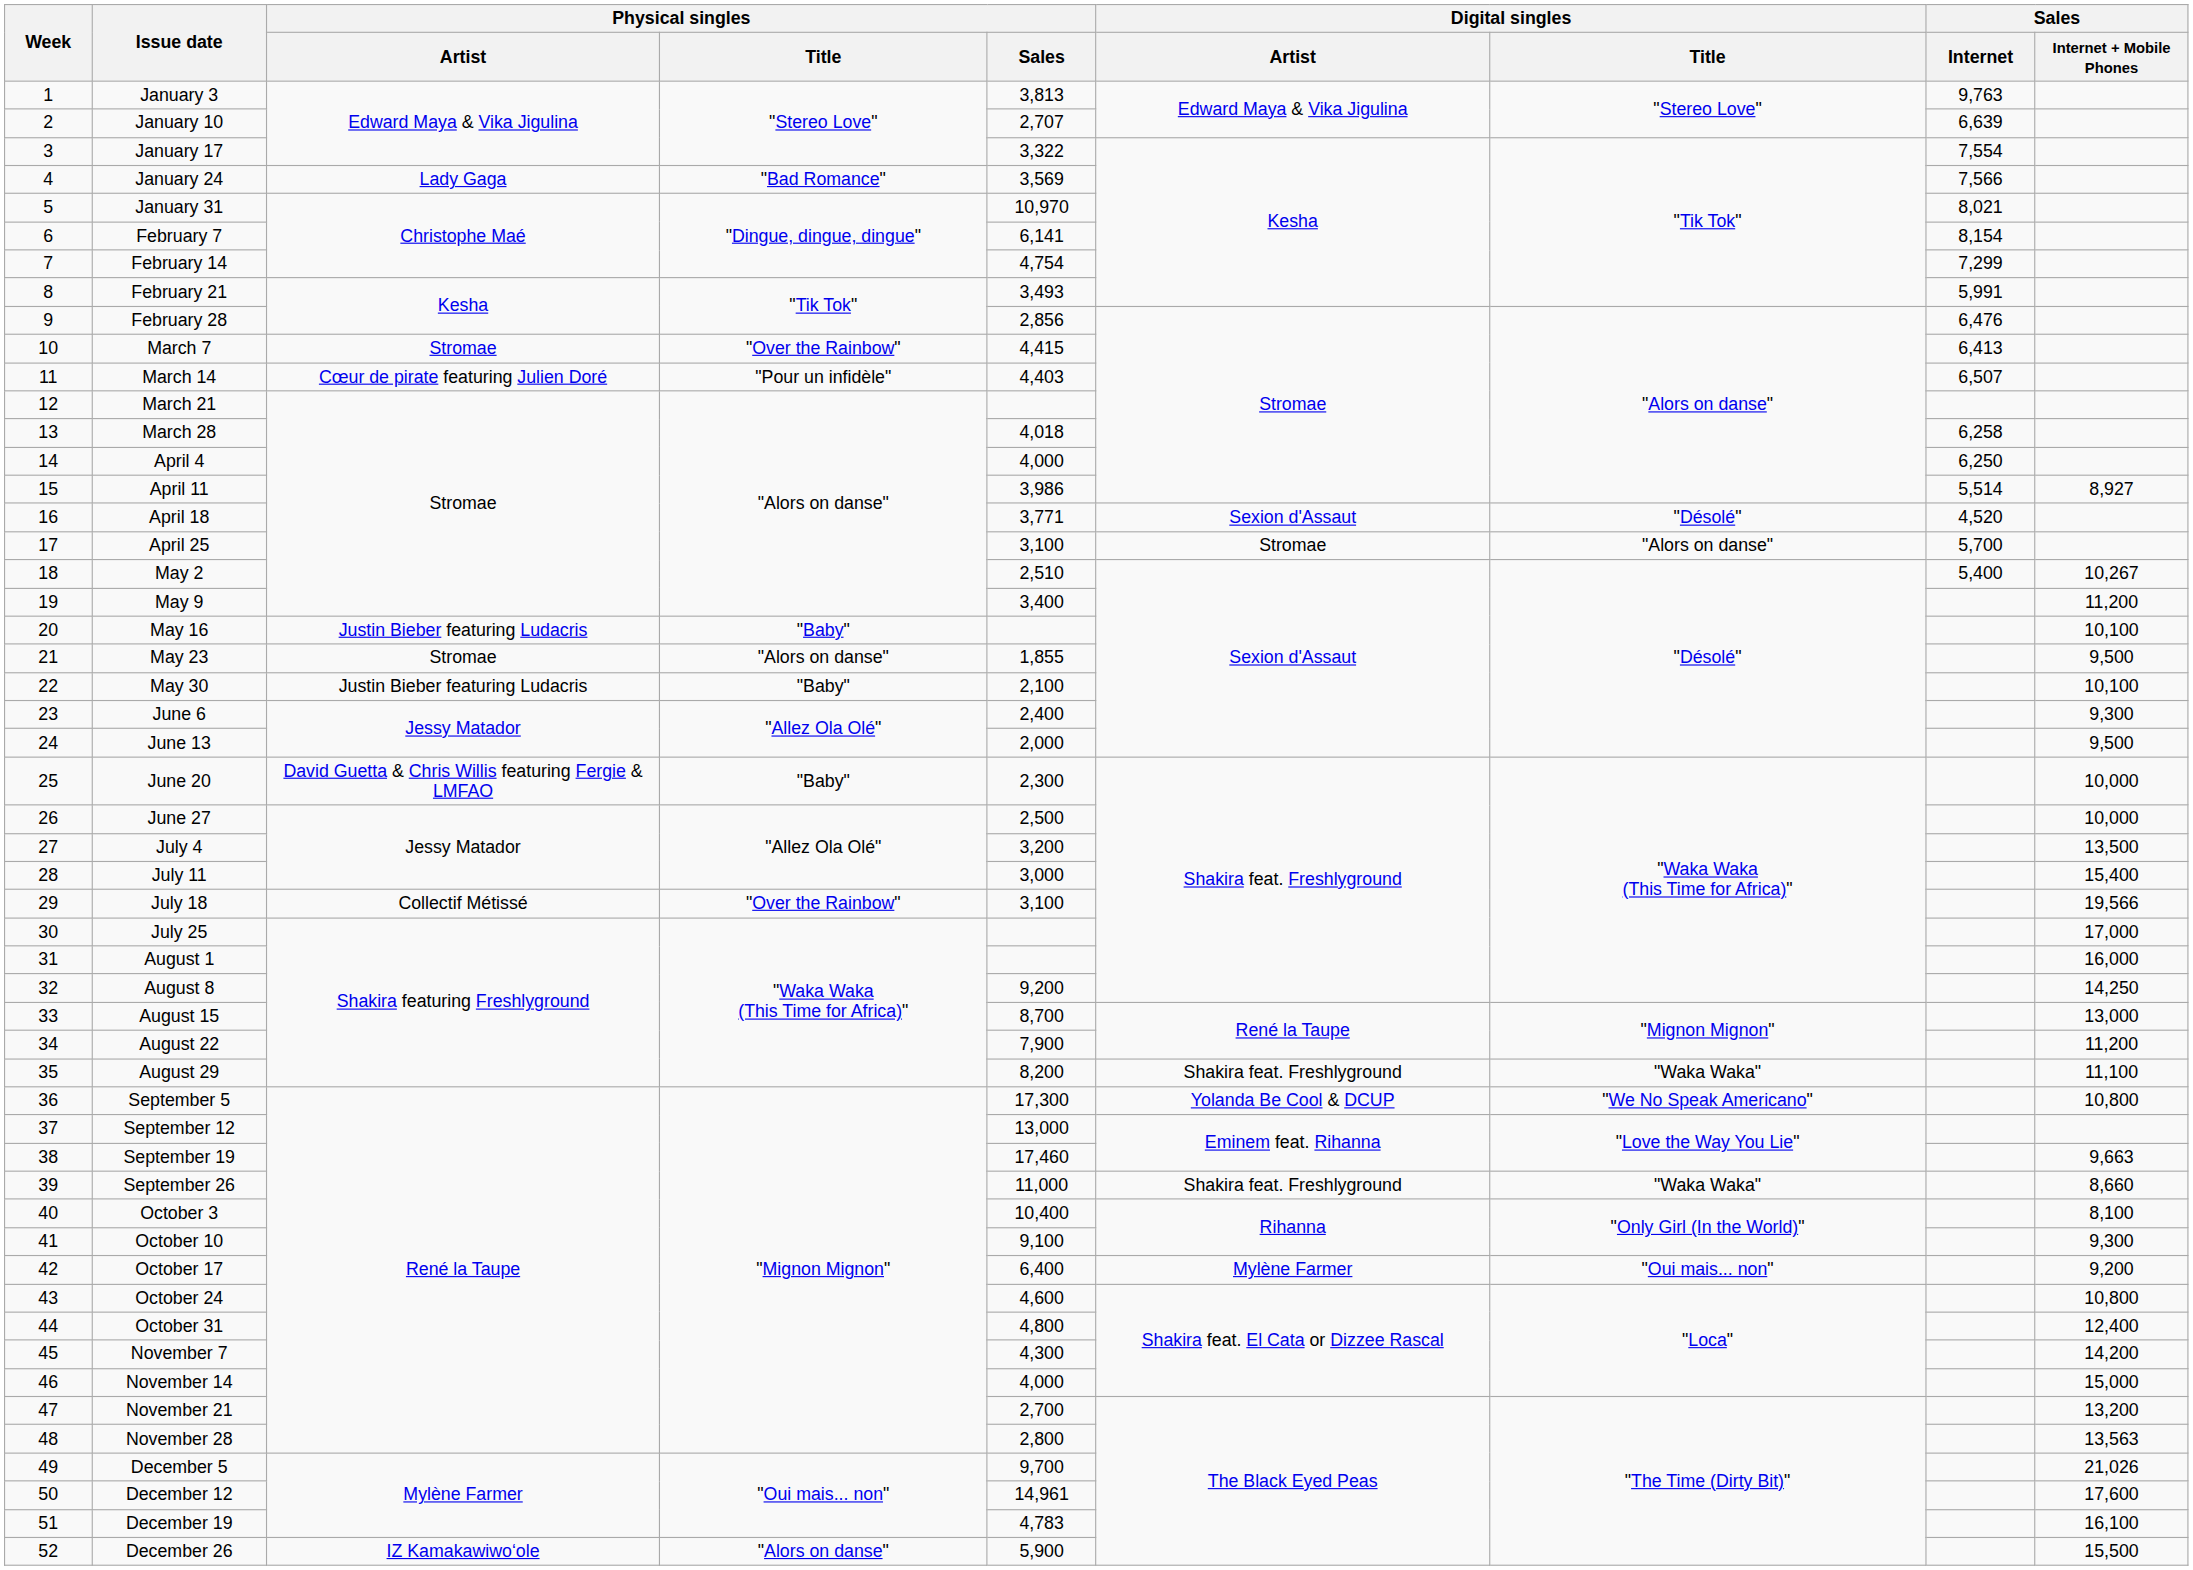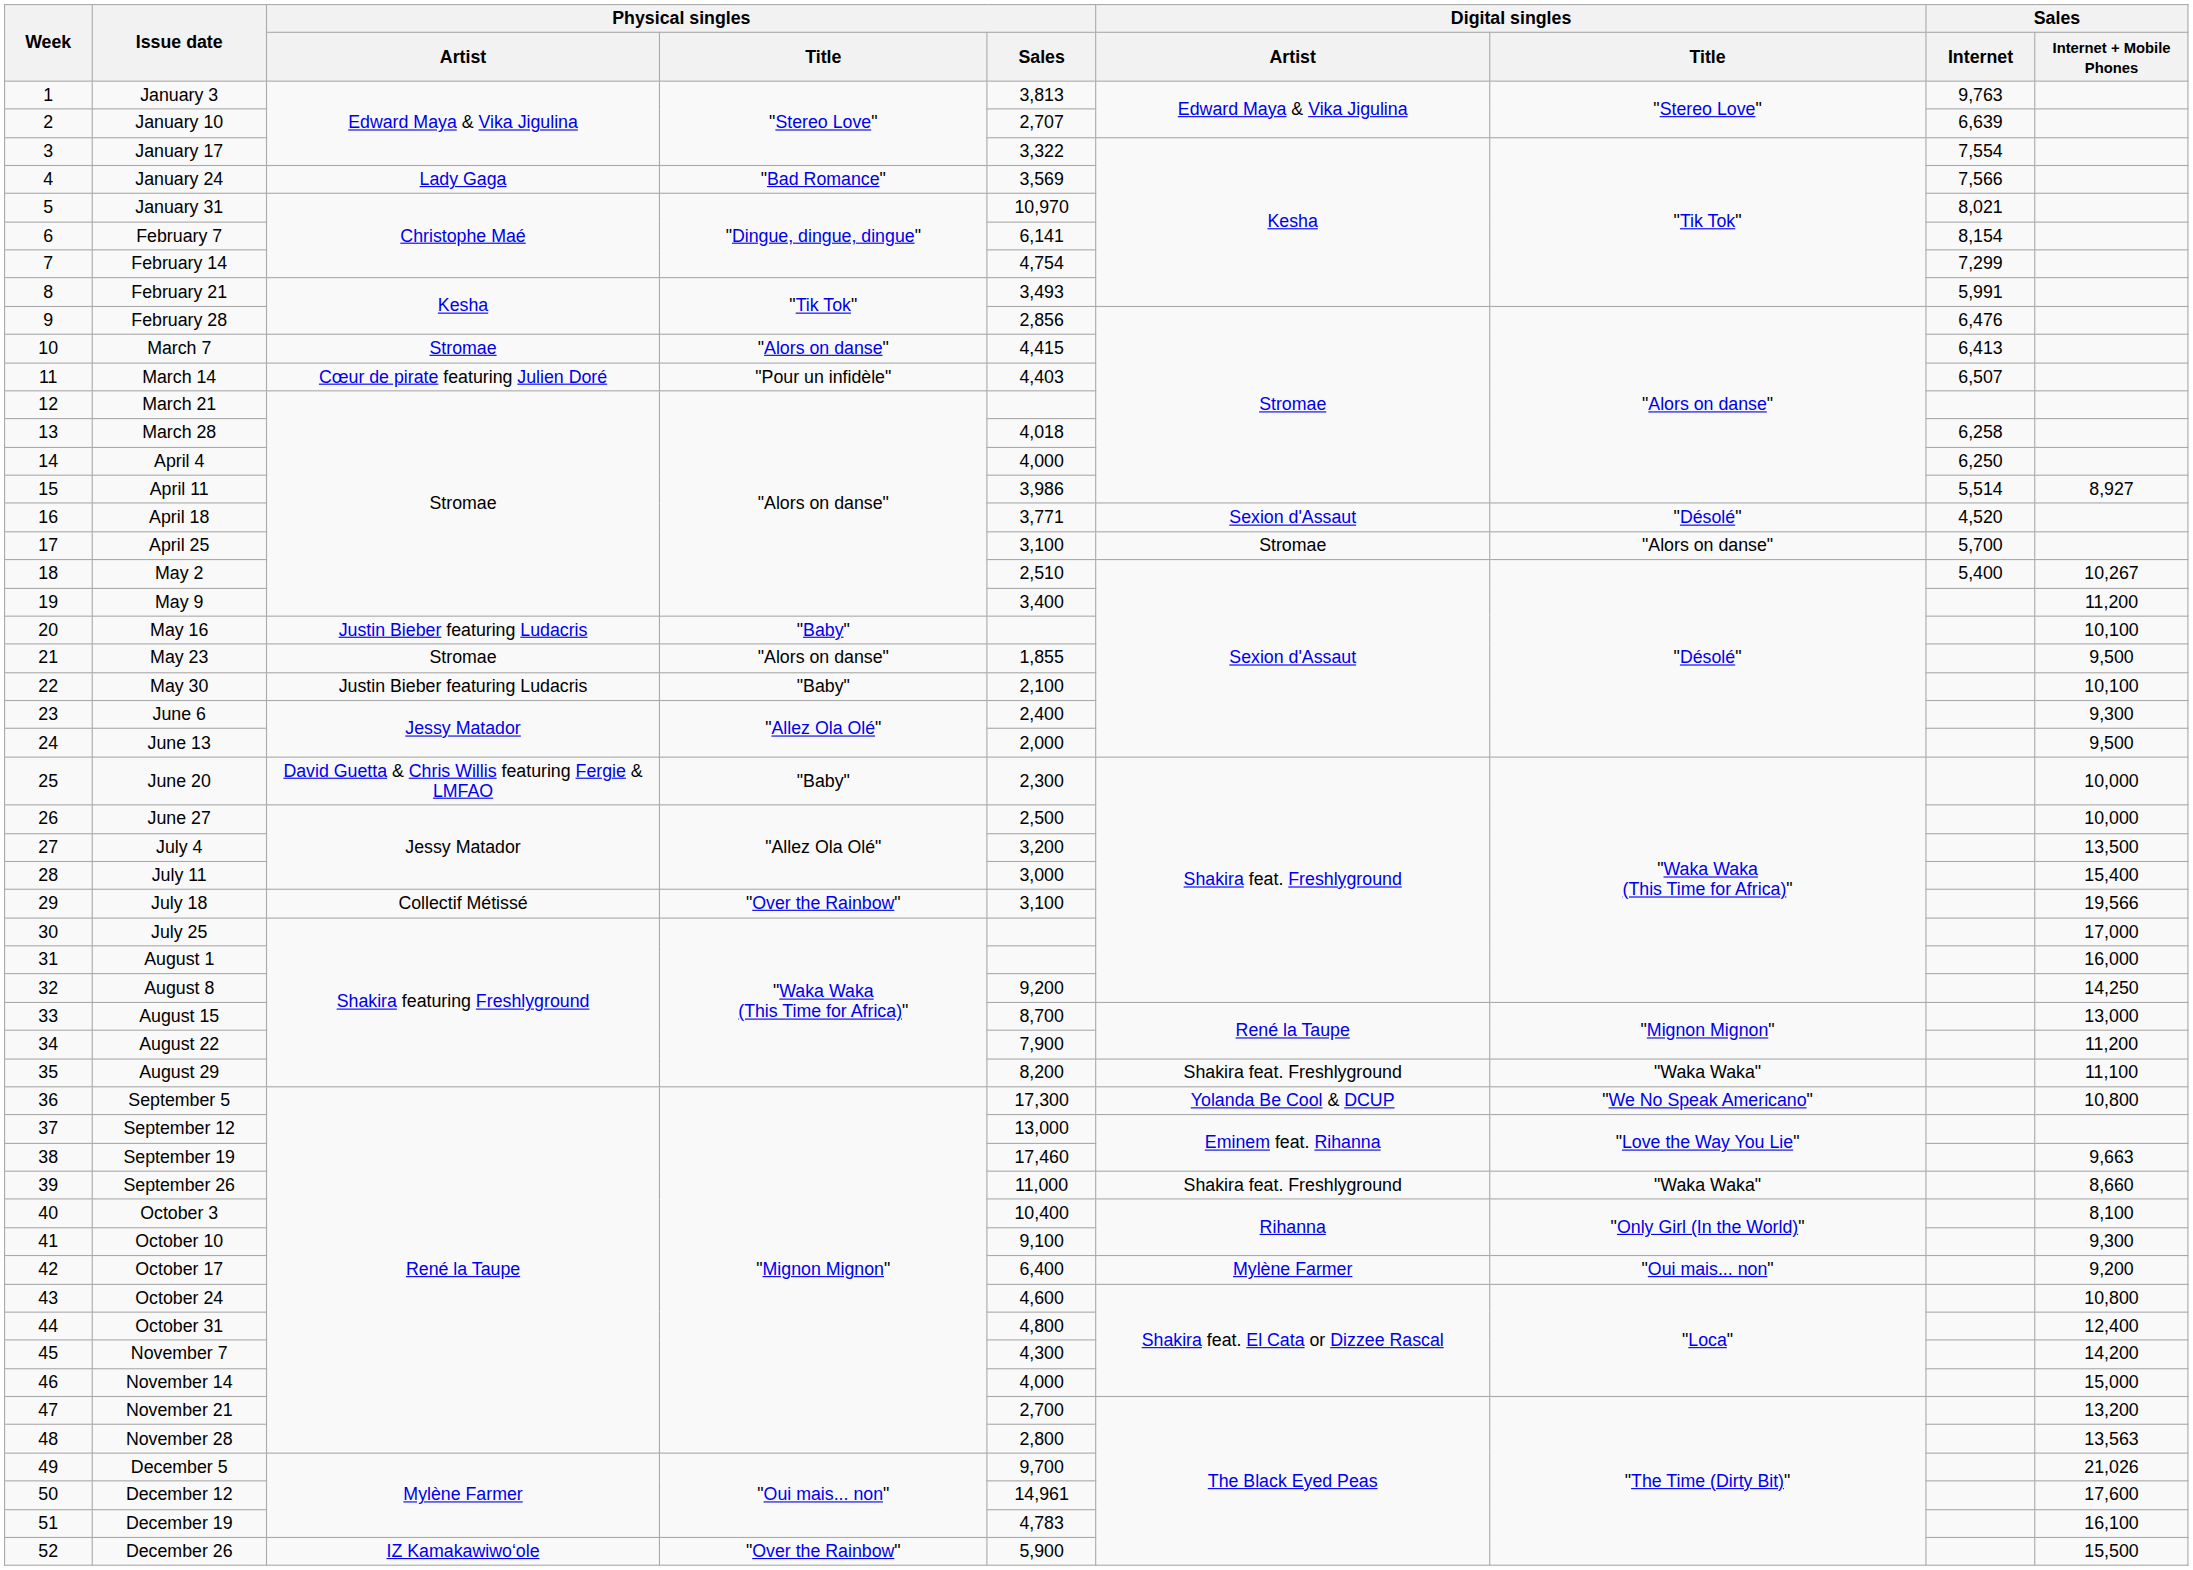 <table class="wikitable" style="text-align:center;">
 <tr>
 <th rowspan="2" width="4%">Week</th>
 <th rowspan="2" width="8%">Issue date</th>
 <th colspan="3" width="38%">Physical singles</th>
 <th colspan="2" width="29,5%">Digital singles</th>
 <th colspan="2" width="13%">Sales</th>
 </tr>
 <tr>
 <th width="18%">Artist</th>
 <th width="15%">Title</th>
 <th width="5%">Sales</th>
 <th width="18%">Artist</th>
 <th width="17,5%">Title</th>
 <th width="5%">Internet</th>
 <th width="7%"><small>Internet + Mobile Phones</small></th>
 </tr>
 <tr>
 <td>1</td>
 <td>January 3</td>
 <td rowspan=3><a href='#'>Edward Maya</a> & <a href='#'>Vika Jigulina</a></td>
 <td rowspan=3>"<a href='#'>Stereo Love</a>"</td>
 <td>3,813</td>
 <td rowspan=2><a href='#'>Edward Maya</a> & <a href='#'>Vika Jigulina</a></td>
 <td rowspan=2>"<a href='#'>Stereo Love</a>"</td>
 <td>9,763</td>
 <td></td>
 </tr>
 <tr>
 <td>2</td>
 <td>January 10</td>
 <td>2,707</td>
 <td>6,639</td>
 <td></td>
 </tr>
 <tr>
 <td>3</td>
 <td>January 17</td>
 <td>3,322</td>
 <td rowspan=6><a href='#'>Kesha</a></td>
 <td rowspan=6>"<a href='#'>Tik Tok</a>"</td>
 <td>7,554</td>
 <td></td>
 </tr>
 <tr>
 <td>4</td>
 <td>January 24</td>
 <td><a href='#'>Lady Gaga</a></td>
 <td>"<a href='#'>Bad Romance</a>"</td>
 <td>3,569</td>
 <td>7,566</td>
 <td></td>
 </tr>
 <tr>
 <td>5</td>
 <td>January 31</td>
 <td rowspan=3><a href='#'>Christophe Maé</a></td>
 <td rowspan=3>"<a href='#'>Dingue, dingue, dingue</a>"</td>
 <td>10,970</td>
 <td>8,021</td>
 <td></td>
 </tr>
 <tr>
 <td>6</td>
 <td>February 7</td>
 <td>6,141</td>
 <td>8,154</td>
 <td></td>
 </tr>
 <tr>
 <td>7</td>
 <td>February 14</td>
 <td>4,754</td>
 <td>7,299</td>
 <td></td>
 </tr>
 <tr>
 <td>8</td>
 <td>February 21</td>
 <td rowspan=2><a href='#'>Kesha</a></td>
 <td rowspan=2>"<a href='#'>Tik Tok</a>"</td>
 <td>3,493</td>
 <td>5,991</td>
 <td></td>
 </tr>
 <tr>
 <td>9</td>
 <td>February 28</td>
 <td>2,856</td>
 <td rowspan=7><a href='#'>Stromae</a></td>
 <td rowspan=7>"<a href='#'>Alors on danse</a>"</td>
 <td>6,476</td>
 <td></td>
 </tr>
 <tr>
 <td>10</td>
 <td>March 7</td>
 <td><a href='#'>Stromae</a></td>
-<td rowspan=1>"<a href='#'>Over the Rainbow</a>"</td>
+<td>"<a href='#'>Alors on danse</a>"</td>
 <td>4,415</td>
 <td>6,413</td>
 <td></td>
 </tr>
 <tr>
 <td>11</td>
 <td>March 14</td>
 <td><a href='#'>Cœur de pirate</a> featuring <a href='#'>Julien Doré</a></td>
 <td>"Pour un infidèle"</td>
 <td>4,403</td>
 <td>6,507</td>
 <td></td>
 </tr>
 <tr>
 <td>12</td>
 <td>March 21</td>
 <td rowspan=8>Stromae</td>
 <td rowspan=8>"Alors on danse"</td>
 <td></td>
 <td></td>
 <td></td>
 </tr>
 <tr>
 <td>13</td>
 <td>March 28</td>
 <td>4,018</td>
 <td>6,258</td>
 <td></td>
 </tr>
 <tr>
 <td>14</td>
 <td>April 4</td>
 <td>4,000</td>
 <td>6,250</td>
 <td></td>
 </tr>
 <tr>
 <td>15</td>
 <td>April 11</td>
 <td>3,986</td>
 <td>5,514</td>
 <td>8,927</td>
 </tr>
 <tr>
 <td>16</td>
 <td>April 18</td>
 <td>3,771</td>
 <td><a href='#'>Sexion d'Assaut</a></td>
 <td>"<a href='#'>Désolé</a>"</td>
 <td>4,520</td>
 <td></td>
 </tr>
 <tr>
 <td>17</td>
 <td>April 25</td>
 <td>3,100</td>
 <td>Stromae</td>
 <td>"Alors on danse"</td>
 <td>5,700</td>
 <td></td>
 </tr>
 <tr>
 <td>18</td>
 <td>May 2</td>
 <td>2,510</td>
 <td rowspan=7><a href='#'>Sexion d'Assaut</a></td>
 <td rowspan=7>"<a href='#'>Désolé</a>"</td>
 <td>5,400</td>
 <td>10,267</td>
 </tr>
 <tr>
 <td>19</td>
 <td>May 9</td>
 <td>3,400</td>
 <td></td>
 <td>11,200</td>
 </tr>
 <tr>
 <td>20</td>
 <td>May 16</td>
 <td><a href='#'>Justin Bieber</a> featuring <a href='#'>Ludacris</a></td>
 <td>"<a href='#'>Baby</a>"</td>
 <td></td>
 <td></td>
 <td>10,100</td>
 </tr>
 <tr>
 <td>21</td>
 <td>May 23</td>
 <td>Stromae</td>
 <td>"Alors on danse"</td>
 <td>1,855</td>
 <td></td>
 <td>9,500</td>
 </tr>
 <tr>
 <td>22</td>
 <td>May 30</td>
 <td>Justin Bieber featuring Ludacris</td>
 <td>"Baby"</td>
 <td>2,100</td>
 <td></td>
 <td>10,100</td>
 </tr>
 <tr>
 <td>23</td>
 <td>June 6</td>
 <td rowspan=2><a href='#'>Jessy Matador</a></td>
 <td rowspan=2>"<a href='#'>Allez Ola Olé</a>"</td>
 <td>2,400</td>
 <td></td>
 <td>9,300</td>
 </tr>
 <tr>
 <td>24</td>
 <td>June 13</td>
 <td>2,000</td>
 <td></td>
 <td>9,500</td>
 </tr>
 <tr>
 <td>25</td>
 <td>June 20</td>
 <td><a href='#'>David Guetta</a> & <a href='#'>Chris Willis</a> featuring <a href='#'>Fergie</a> & <a href='#'>LMFAO</a></td>
 <td>"Baby"</td>
 <td>2,300</td>
 <td rowspan=8><a href='#'>Shakira</a> feat. <a href='#'>Freshlyground</a></td>
 <td rowspan=8>"<a href='#'>Waka Waka</a> <br><a href='#'>(This Time for Africa)</a>"</td>
 <td></td>
 <td>10,000</td>
 </tr>
 <tr>
 <td>26</td>
 <td>June 27</td>
 <td rowspan=3>Jessy Matador</td>
 <td rowspan=3>"Allez Ola Olé"</td>
 <td>2,500</td>
 <td></td>
 <td>10,000</td>
 </tr>
 <tr>
 <td>27</td>
 <td>July 4</td>
 <td>3,200</td>
 <td></td>
 <td>13,500</td>
 </tr>
 <tr>
 <td>28</td>
 <td>July 11</td>
 <td>3,000</td>
 <td></td>
 <td>15,400</td>
 </tr>
 <tr>
 <td>29</td>
 <td>July 18</td>
 <td>Collectif Métissé</td>
 <td rowspan=1>"<a href='#'>Over the Rainbow</a>"</td>
 <td>3,100</td>
 <td></td>
 <td>19,566</td>
 </tr>
 <tr>
 <td>30</td>
 <td>July 25</td>
 <td rowspan=6><a href='#'>Shakira</a> featuring <a href='#'>Freshlyground</a></td>
 <td rowspan=6>"<a href='#'>Waka Waka</a> <br><a href='#'>(This Time for Africa)</a>"</td>
 <td></td>
 <td></td>
 <td>17,000</td>
 </tr>
 <tr>
 <td>31</td>
 <td>August 1</td>
 <td></td>
 <td></td>
 <td>16,000</td>
 </tr>
 <tr>
 <td>32</td>
 <td>August 8</td>
 <td>9,200</td>
 <td></td>
 <td>14,250</td>
 </tr>
 <tr>
 <td>33</td>
 <td>August 15</td>
 <td>8,700</td>
 <td rowspan=2><a href='#'>René la Taupe</a></td>
 <td rowspan=2>"<a href='#'>Mignon Mignon</a>"</td>
 <td></td>
 <td>13,000</td>
 </tr>
 <tr>
 <td>34</td>
 <td>August 22</td>
 <td>7,900</td>
 <td></td>
 <td>11,200</td>
 </tr>
 <tr>
 <td>35</td>
 <td>August 29</td>
 <td>8,200</td>
 <td rowspan=1>Shakira feat. Freshlyground</td>
 <td rowspan=1>"Waka Waka"</td>
 <td></td>
 <td>11,100</td>
 </tr>
 <tr>
 <td>36</td>
 <td>September 5</td>
 <td rowspan=13><a href='#'>René la Taupe</a></td>
 <td rowspan=13>"<a href='#'>Mignon Mignon</a>"</td>
 <td>17,300</td>
 <td rowspan=1><a href='#'>Yolanda Be Cool</a> & <a href='#'>DCUP</a></td>
 <td rowspan=1>"<a href='#'>We No Speak Americano</a>"</td>
 <td></td>
 <td>10,800</td>
 </tr>
 <tr>
 <td>37</td>
 <td>September 12</td>
 <td>13,000</td>
 <td rowspan=2><a href='#'>Eminem</a> feat. <a href='#'>Rihanna</a></td>
 <td rowspan=2>"<a href='#'>Love the Way You Lie</a>"</td>
 <td></td>
 <td></td>
 </tr>
 <tr>
 <td>38</td>
 <td>September 19</td>
 <td>17,460</td>
 <td></td>
 <td>9,663</td>
 </tr>
 <tr>
 <td>39</td>
 <td>September 26</td>
 <td>11,000</td>
 <td rowspan=1>Shakira feat. Freshlyground</td>
 <td rowspan=1>"Waka Waka"</td>
 <td></td>
 <td>8,660</td>
 </tr>
 <tr>
 <td>40</td>
 <td>October 3</td>
 <td>10,400</td>
 <td rowspan=2><a href='#'>Rihanna</a></td>
 <td rowspan=2>"<a href='#'>Only Girl (In the World)</a>"</td>
 <td></td>
 <td>8,100</td>
 </tr>
 <tr>
 <td>41</td>
 <td>October 10</td>
 <td>9,100</td>
 <td></td>
 <td>9,300</td>
 </tr>
 <tr>
 <td>42</td>
 <td>October 17</td>
 <td>6,400</td>
 <td><a href='#'>Mylène Farmer</a></td>
 <td>"<a href='#'>Oui mais... non</a>"</td>
 <td></td>
 <td>9,200</td>
 </tr>
 <tr>
 <td>43</td>
 <td>October 24</td>
 <td>4,600</td>
 <td rowspan=4><a href='#'>Shakira</a> feat. <a href='#'>El Cata</a> or <a href='#'>Dizzee Rascal</a></td>
 <td rowspan=4>"<a href='#'>Loca</a>"</td>
 <td></td>
 <td>10,800</td>
 </tr>
 <tr>
 <td>44</td>
 <td>October 31</td>
 <td>4,800</td>
 <td></td>
 <td>12,400</td>
 </tr>
 <tr>
 <td>45</td>
 <td>November 7</td>
 <td>4,300</td>
 <td></td>
 <td>14,200</td>
 </tr>
 <tr>
 <td>46</td>
 <td>November 14</td>
 <td>4,000</td>
 <td></td>
 <td>15,000</td>
 </tr>
 <tr>
 <td>47</td>
 <td>November 21</td>
 <td>2,700</td>
 <td rowspan=6><a href='#'>The Black Eyed Peas</a></td>
 <td rowspan=6>"<a href='#'>The Time (Dirty Bit)</a>"</td>
 <td></td>
 <td>13,200</td>
 </tr>
 <tr>
 <td>48</td>
 <td>November 28</td>
 <td>2,800</td>
 <td></td>
 <td>13,563</td>
 </tr>
 <tr>
 <td>49</td>
 <td>December 5</td>
 <td rowspan=3><a href='#'>Mylène Farmer</a></td>
 <td rowspan=3>"<a href='#'>Oui mais... non</a>"</td>
 <td>9,700</td>
 <td></td>
 <td>21,026</td>
 </tr>
 <tr>
 <td>50</td>
 <td>December 12</td>
 <td>14,961</td>
 <td></td>
 <td>17,600</td>
 </tr>
 <tr>
 <td>51</td>
 <td>December 19</td>
 <td>4,783</td>
 <td></td>
 <td>16,100</td>
 </tr>
 <tr>
 <td>52</td>
 <td>December 26</td>
 <td rowspan=1><a href='#'>IZ Kamakawiwoʻole</a></td>
-<td>"<a href='#'>Alors on danse</a>"</td>
+<td rowspan=1>"<a href='#'>Over the Rainbow</a>"</td>
 <td>5,900</td>
 <td></td>
 <td>15,500</td>
 </tr>
 </table>
